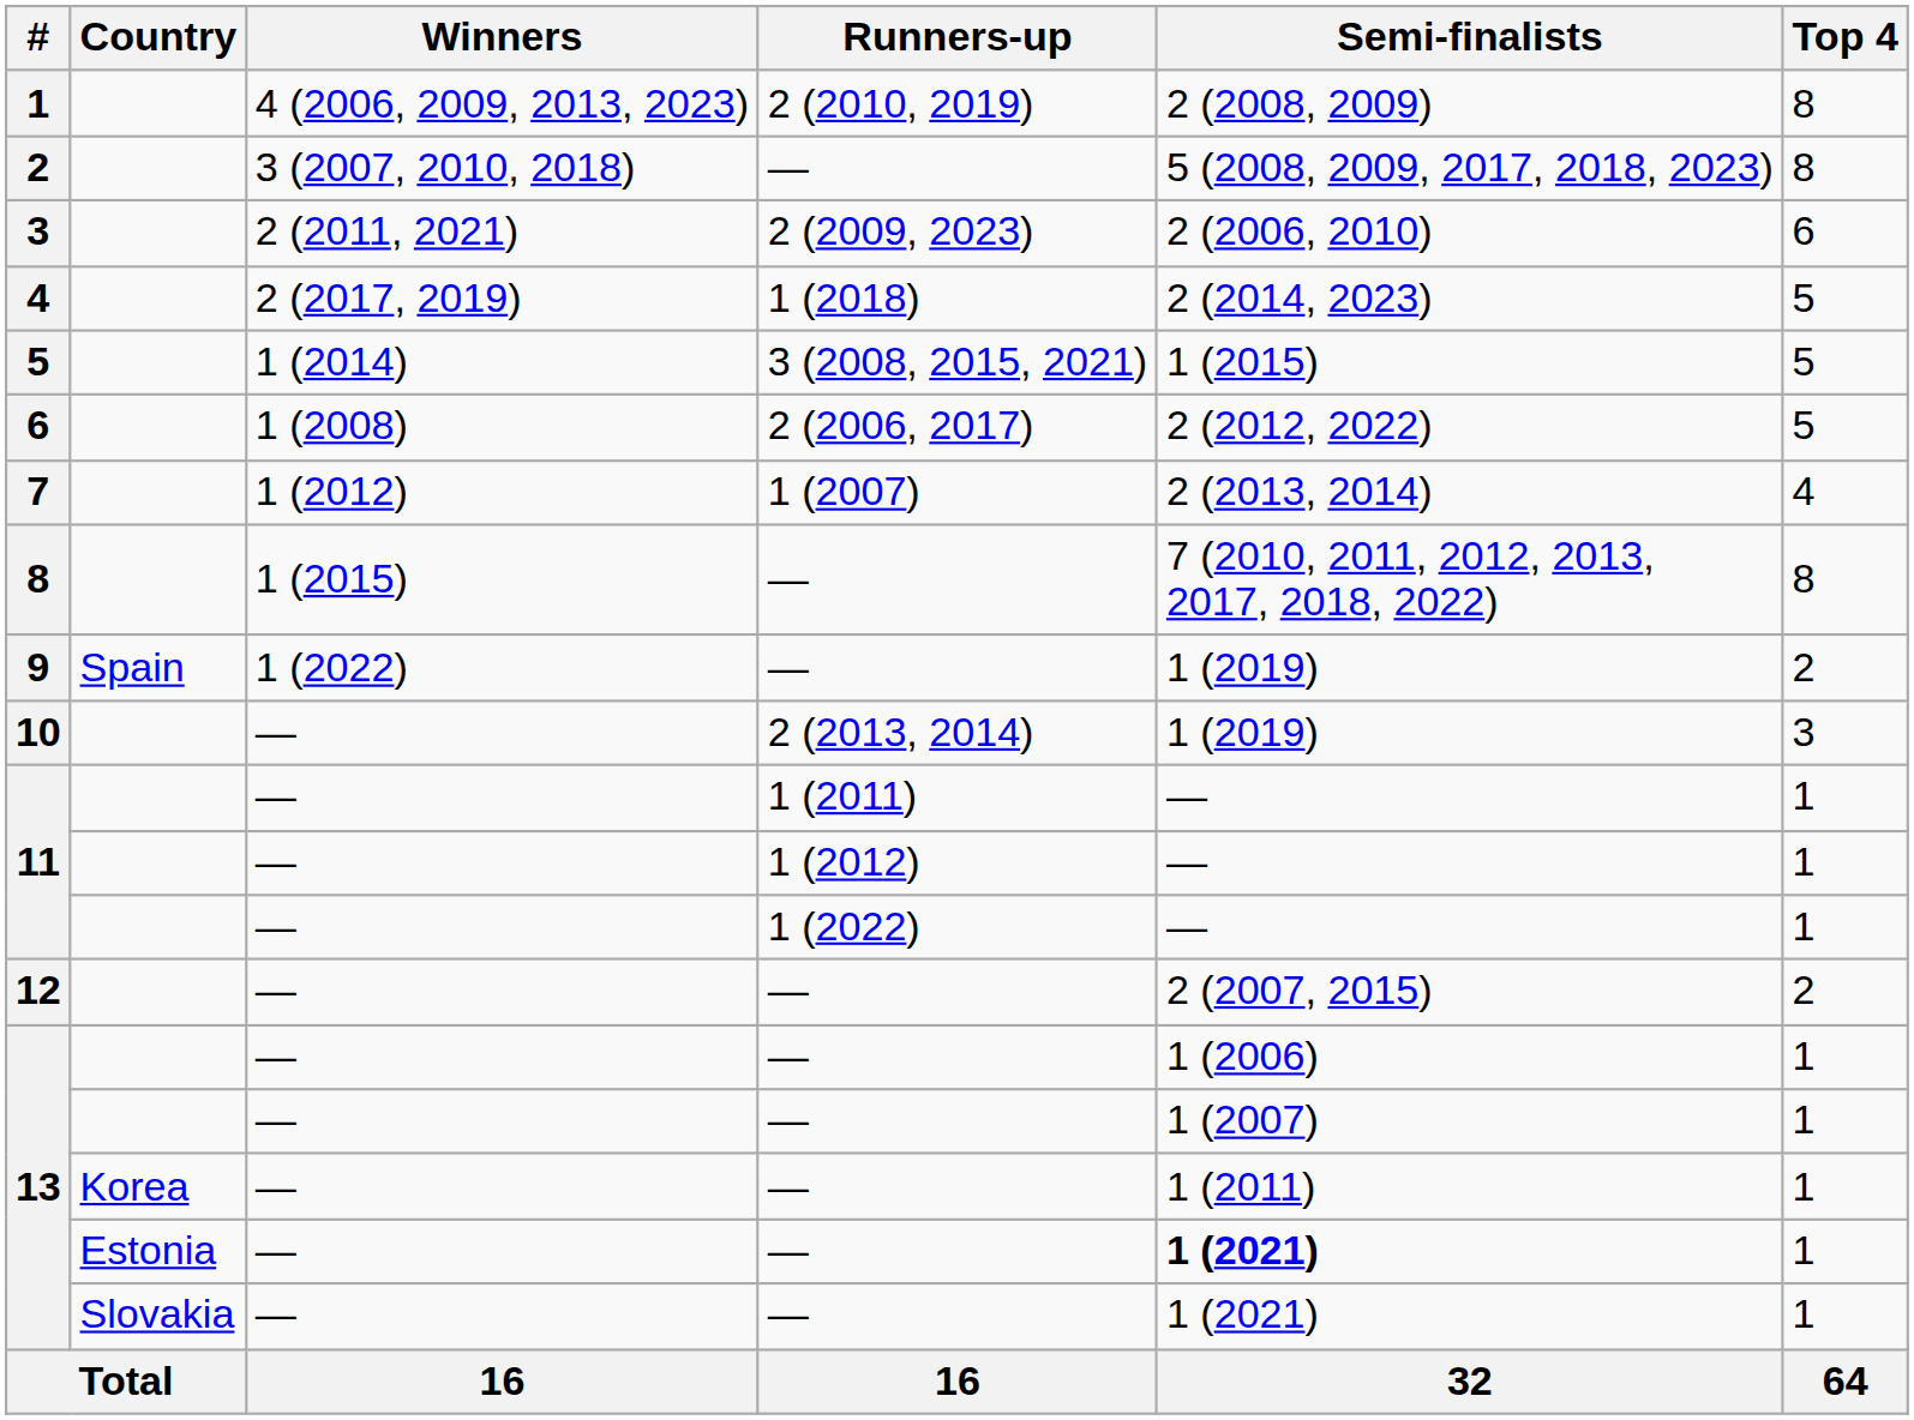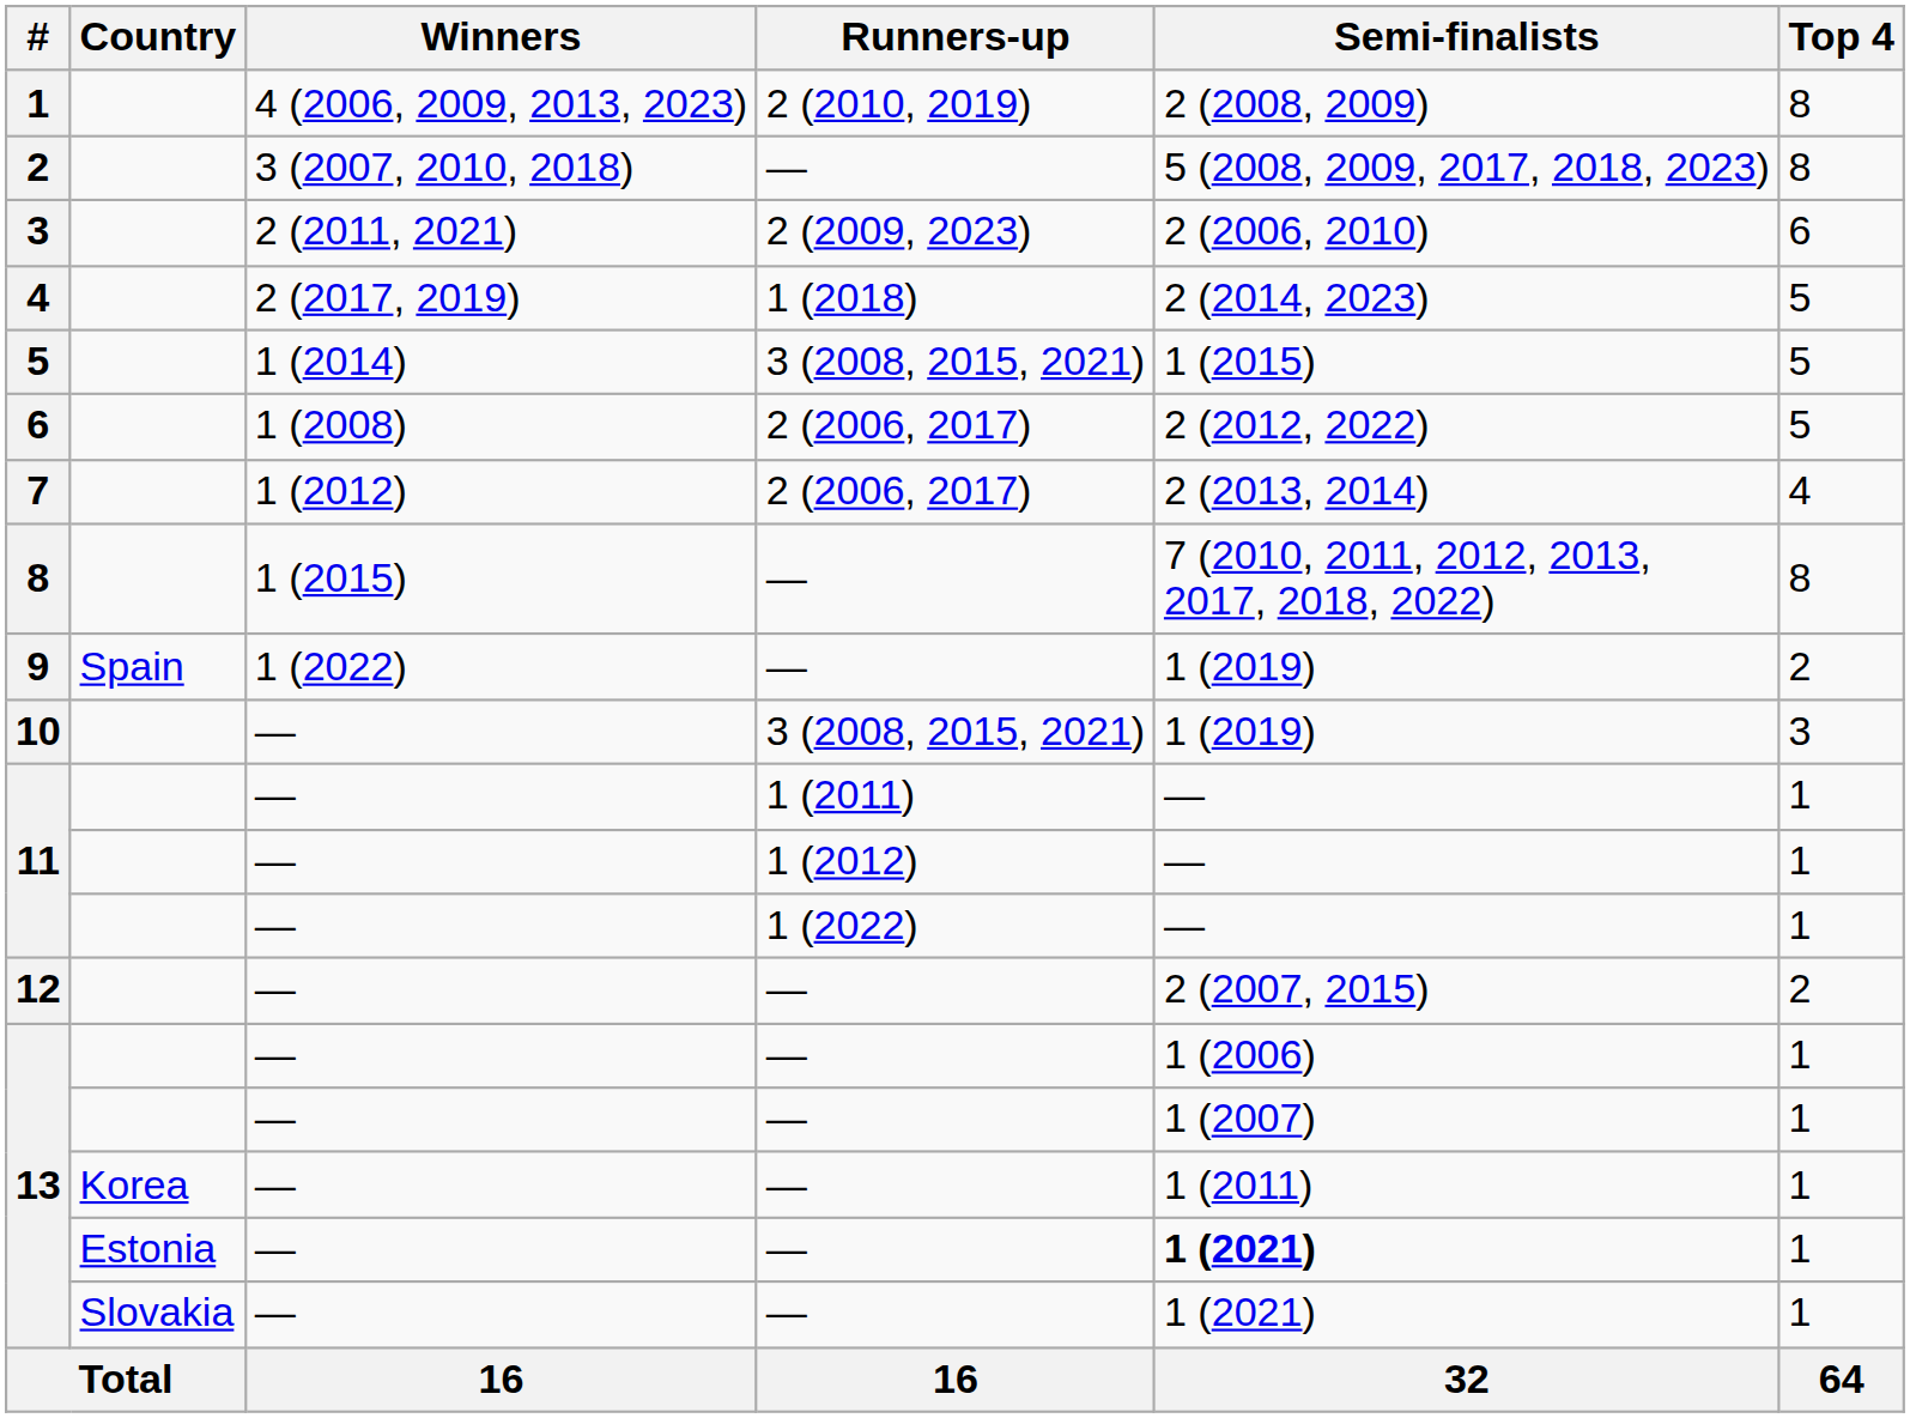 <table class="wikitable sortable plainrowheaders" style="font-size:100%; text-align:left; width:;">
 <tr>
 <th>#</th>
 <th>Country</th>
 <th>Winners</th>
 <th>Runners-up</th>
 <th>Semi-finalists</th>
 <th>Top 4</th>
 </tr>
 <tr>
 <th>1</th>
 <td align=left></td>
 <td>4 (<a href='#'>2006</a>, <a href='#'>2009</a>, <a href='#'>2013</a>, <a href='#'>2023</a>)</td>
 <td>2 (<a href='#'>2010</a>, <a href='#'>2019</a>)</td>
 <td>2 (<a href='#'>2008</a>, <a href='#'>2009</a>)</td>
 <td>8</td>
 </tr>
 <tr>
 <th>2</th>
 <td align=left></td>
 <td>3 (<a href='#'>2007</a>, <a href='#'>2010</a>, <a href='#'>2018</a>)</td>
 <td>—</td>
 <td>5 (<a href='#'>2008</a>, <a href='#'>2009</a>, <a href='#'>2017</a>, <a href='#'>2018</a>, <a href='#'>2023</a>)</td>
 <td>8</td>
 </tr>
 <tr>
 <th>3</th>
 <td align=left></td>
 <td>2 (<a href='#'>2011</a>, <a href='#'>2021</a>)</td>
 <td>2 (<a href='#'>2009</a>, <a href='#'>2023</a>)</td>
 <td>2 (<a href='#'>2006</a>, <a href='#'>2010</a>)</td>
 <td>6</td>
 </tr>
 <tr>
 <th>4</th>
 <td align=left></td>
 <td>2 (<a href='#'>2017</a>, <a href='#'>2019</a>)</td>
 <td>1 (<a href='#'>2018</a>)</td>
 <td>2 (<a href='#'>2014</a>, <a href='#'>2023</a>)</td>
 <td>5</td>
 </tr>
 <tr>
 <th>5</th>
 <td align="left"></td>
 <td>1 (<a href='#'>2014</a>)</td>
 <td>3 (<a href='#'>2008</a>, <a href='#'>2015</a>, <a href='#'>2021</a>)</td>
 <td>1 (<a href='#'>2015</a>)</td>
 <td>5</td>
 </tr>
 <tr>
 <th>6</th>
 <td align=left></td>
 <td>1 (<a href='#'>2008</a>)</td>
 <td>2 (<a href='#'>2006</a>, <a href='#'>2017</a>)</td>
 <td>2 (<a href='#'>2012</a>, <a href='#'>2022</a>)</td>
 <td>5</td>
 </tr>
 <tr>
 <th>7</th>
 <td align=left></td>
 <td>1 (<a href='#'>2012</a>)</td>
-<td>1 (<a href='#'>2007</a>)</td>
+<td>2 (<a href='#'>2006</a>, <a href='#'>2017</a>)</td>
 <td>2 (<a href='#'>2013</a>, <a href='#'>2014</a>)</td>
 <td>4</td>
 </tr>
 <tr>
 <th>8</th>
 <td align=left></td>
 <td>1 (<a href='#'>2015</a>)</td>
 <td>—</td>
 <td>7 (<a href='#'>2010</a>, <a href='#'>2011</a>, <a href='#'>2012</a>, <a href='#'>2013</a>, <br> <a href='#'>2017</a>, <a href='#'>2018</a>, <a href='#'>2022</a>)</td>
 <td>8</td>
 </tr>
 <tr>
 <th>9</th>
 <td align=left> <a href='#'>Spain</a></td>
 <td>1 (<a href='#'>2022</a>)</td>
 <td>—</td>
 <td>1 (<a href='#'>2019</a>)</td>
 <td>2</td>
 </tr>
 <tr>
 <th>10</th>
 <td align=left></td>
 <td>—</td>
-<td>2 (<a href='#'>2013</a>, <a href='#'>2014</a>)</td>
+<td>3 (<a href='#'>2008</a>, <a href='#'>2015</a>, <a href='#'>2021</a>)</td>
 <td>1 (<a href='#'>2019</a>)</td>
 <td>3</td>
 </tr>
 <tr>
 <th rowspan=3>11</th>
 <td align=left></td>
 <td>—</td>
 <td>1 (<a href='#'>2011</a>)</td>
 <td>—</td>
 <td>1</td>
 </tr>
 <tr>
 <td align=left></td>
 <td>—</td>
 <td>1 (<a href='#'>2012</a>)</td>
 <td>—</td>
 <td>1</td>
 </tr>
 <tr>
 <td align=left></td>
 <td>—</td>
 <td>1 (<a href='#'>2022</a>)</td>
 <td>—</td>
 <td>1</td>
 </tr>
 <tr>
 <th>12</th>
 <td align=left></td>
 <td>—</td>
 <td>—</td>
 <td>2 (<a href='#'>2007</a>, <a href='#'>2015</a>)</td>
 <td>2</td>
 </tr>
 <tr>
 <th rowspan="5">13</th>
 <td align=left></td>
 <td>—</td>
 <td>—</td>
 <td>1 (<a href='#'>2006</a>)</td>
 <td>1</td>
 </tr>
 <tr>
 <td align=left></td>
 <td>—</td>
 <td>—</td>
 <td>1 (<a href='#'>2007</a>)</td>
 <td>1</td>
 </tr>
 <tr>
 <td align=left> <a href='#'>Korea</a></td>
 <td>—</td>
 <td>—</td>
 <td>1 (<a href='#'>2011</a>)</td>
 <td>1</td>
 </tr>
 <tr>
 <td align=left> <a href='#'>Estonia</a></td>
 <td>—</td>
 <td>—</td>
 <td><strong>1 (<a href='#'>2021</a>)</strong></td>
 <td>1</td>
 </tr>
 <tr>
 <td align=left> <a href='#'>Slovakia</a></td>
 <td>—</td>
 <td>—</td>
 <td>1 (<a href='#'>2021</a>)</td>
 <td>1</td>
 </tr>
 <tr>
 <th colspan=2>Total</th>
 <th>16</th>
 <th>16</th>
 <th>32</th>
 <th>64</th>
 </tr>
 </table>
